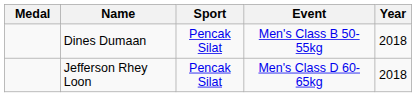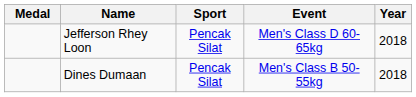 <table class="wikitable"  style="font-size:100%;  text-align:center;">
 <tr>
 <th width="65">Medal</th>
 <th width="140">Name</th>
 <th width="80">Sport</th>
 <th width="160">Event</th>
 <th width="40">Year</th>
 </tr>
 <tr>
 <td></td>
+<td align=left>Jefferson Rhey Loon</td>
+<td><a href='#'>Pencak Silat</a></td>
+<td><a href='#'>Men's Class D 60-65kg</a></td>
+<td>2018</td>
+</tr>
+<tr>
+<td></td>
 <td align=left>Dines Dumaan</td>
 <td><a href='#'>Pencak Silat</a></td>
 <td><a href='#'>Men's Class B 50-55kg</a></td>
 <td>2018</td>
 </tr>
-<tr>
-<td></td>
-<td align=left>Jefferson Rhey Loon</td>
-<td><a href='#'>Pencak Silat</a></td>
-<td><a href='#'>Men's Class D 60-65kg</a></td>
-<td>2018</td>
-</tr>
 </table>
